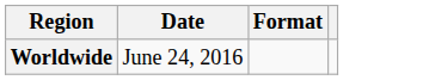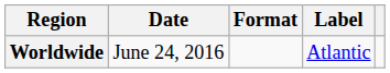 <table class="wikitable plainrowheaders">
 <tr>
 <th scope="col">Region</th>
 <th scope="col">Date</th>
 <th scope="col">Format</th>
+<th scope="col">Label</th>
 <th scope="col"></th>
 </tr>
 <tr>
 <th scope="row">Worldwide</th>
 <td>June 24, 2016</td>
 <td></td>
+<td><a href='#'>Atlantic</a></td>
 <td></td>
 </tr>
 </table>
